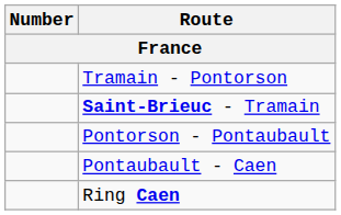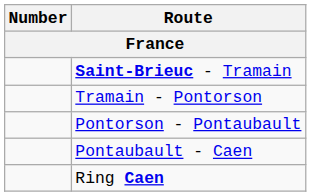 <table class="wikitable">
 <tr>
 <th>Number</th>
 <th>Route</th>
 </tr>
 <tr>
 <th colspan="2">France</th>
 </tr>
 <tr>
 <td></td>
-<td><a href='#'>Tramain</a> - <a href='#'>Pontorson</a></td>
+<td><strong><a href='#'>Saint-Brieuc</a></strong> - <a href='#'>Tramain</a></td>
 </tr>
 <tr>
 <td></td>
-<td><strong><a href='#'>Saint-Brieuc</a></strong> - <a href='#'>Tramain</a></td>
+<td><a href='#'>Tramain</a> - <a href='#'>Pontorson</a></td>
 </tr>
 <tr>
 <td></td>
 <td><a href='#'>Pontorson</a> - <a href='#'>Pontaubault</a></td>
 </tr>
 <tr>
 <td></td>
 <td><a href='#'>Pontaubault</a> - <a href='#'>Caen</a></td>
 </tr>
 <tr>
 <td></td>
 <td>Ring <strong><a href='#'>Caen</a></strong></td>
 </tr>
 </table>
